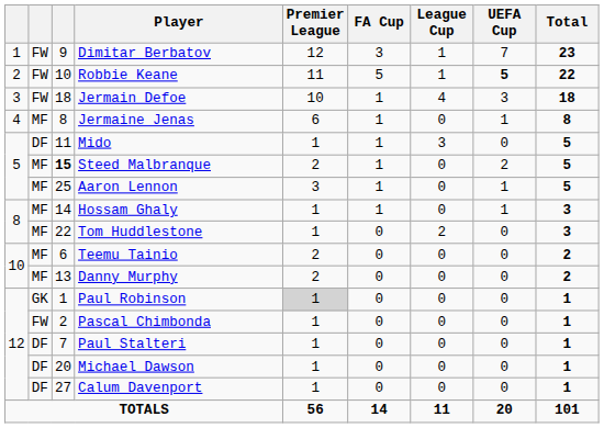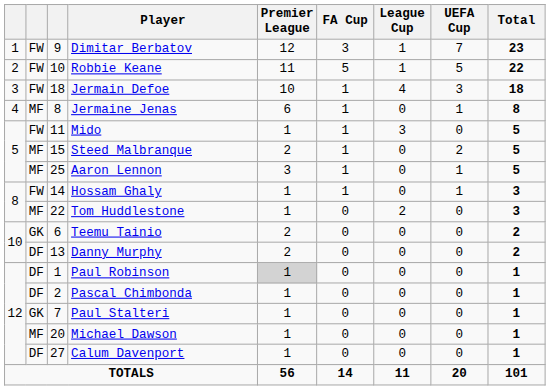 <table class="wikitable sortable" style="font-size: 95%; text-align: center;">
 <tr>
 <th width=10></th>
 <th width=10></th>
 <th width=10></th>
 <th width=180>Player</th>
 <th width=50>Premier League</th>
 <th width=50>FA Cup</th>
 <th width=50>League Cup</th>
 <th width=50>UEFA Cup</th>
 <th width=50>Total</th>
 </tr>
 <tr>
 <td>1</td>
 <td>FW</td>
 <td>9</td>
 <td align="left"> <a href='#'>Dimitar Berbatov</a></td>
 <td>12</td>
 <td>3</td>
 <td>1</td>
 <td>7</td>
 <td><strong>23</strong></td>
 </tr>
 <tr>
 <td>2</td>
 <td>FW</td>
 <td>10</td>
 <td align="left"> <a href='#'>Robbie Keane</a></td>
 <td>11</td>
 <td>5</td>
 <td>1</td>
-<td><strong>5</strong></td>
+<td>5</td>
 <td><strong>22</strong></td>
 </tr>
 <tr>
 <td>3</td>
 <td>FW</td>
 <td>18</td>
 <td align="left"> <a href='#'>Jermain Defoe</a></td>
 <td>10</td>
 <td>1</td>
 <td>4</td>
 <td>3</td>
 <td><strong>18</strong></td>
 </tr>
 <tr>
 <td>4</td>
 <td>MF</td>
 <td>8</td>
 <td align="left"> <a href='#'>Jermaine Jenas</a></td>
 <td>6</td>
 <td>1</td>
 <td>0</td>
 <td>1</td>
 <td><strong>8</strong></td>
 </tr>
 <tr>
 <td rowspan="3">5</td>
-<td>DF</td>
+<td>FW</td>
 <td>11</td>
 <td align=left> <a href='#'>Mido</a></td>
 <td>1</td>
 <td>1</td>
 <td>3</td>
 <td>0</td>
 <td><strong>5</strong></td>
 </tr>
 <tr>
 <td>MF</td>
-<td><strong>15</strong></td>
+<td>15</td>
 <td align=left> <a href='#'>Steed Malbranque</a></td>
 <td>2</td>
 <td>1</td>
 <td>0</td>
 <td>2</td>
 <td><strong>5</strong></td>
 </tr>
 <tr>
 <td>MF</td>
 <td>25</td>
 <td align=left> <a href='#'>Aaron Lennon</a></td>
 <td>3</td>
 <td>1</td>
 <td>0</td>
 <td>1</td>
 <td><strong>5</strong></td>
 </tr>
 <tr>
 <td rowspan="2">8</td>
-<td>MF</td>
+<td>FW</td>
 <td>14</td>
 <td align="left"> <a href='#'>Hossam Ghaly</a></td>
 <td>1</td>
 <td>1</td>
 <td>0</td>
 <td>1</td>
 <td><strong>3</strong></td>
 </tr>
 <tr>
 <td>MF</td>
 <td>22</td>
 <td align="left"> <a href='#'>Tom Huddlestone</a></td>
 <td>1</td>
 <td>0</td>
 <td>2</td>
 <td>0</td>
 <td><strong>3</strong></td>
 </tr>
 <tr>
 <td rowspan="2">10</td>
-<td>MF</td>
+<td>GK</td>
 <td>6</td>
 <td align="left"> <a href='#'>Teemu Tainio</a></td>
 <td>2</td>
 <td>0</td>
 <td>0</td>
 <td>0</td>
 <td><strong>2</strong></td>
 </tr>
 <tr>
-<td>MF</td>
+<td>DF</td>
 <td>13</td>
 <td align="left"> <a href='#'>Danny Murphy</a></td>
 <td>2</td>
 <td>0</td>
 <td>0</td>
 <td>0</td>
 <td><strong>2</strong></td>
 </tr>
 <tr>
 <td rowspan="5">12</td>
-<td>GK</td>
+<td>DF</td>
 <td>1</td>
 <td align="left"> <a href='#'>Paul Robinson</a></td>
 <td style="background: lightgrey;">1</td>
 <td>0</td>
 <td>0</td>
 <td>0</td>
 <td><strong>1</strong></td>
 </tr>
 <tr>
-<td>FW</td>
+<td>DF</td>
 <td>2</td>
 <td align="left"> <a href='#'>Pascal Chimbonda</a></td>
 <td>1</td>
 <td>0</td>
 <td>0</td>
 <td>0</td>
 <td><strong>1</strong></td>
 </tr>
 <tr>
-<td>DF</td>
+<td>GK</td>
 <td>7</td>
 <td align="left"> <a href='#'>Paul Stalteri</a></td>
 <td>1</td>
 <td>0</td>
 <td>0</td>
 <td>0</td>
 <td><strong>1</strong></td>
 </tr>
 <tr>
-<td>DF</td>
+<td>MF</td>
 <td>20</td>
 <td align="left"> <a href='#'>Michael Dawson</a></td>
 <td>1</td>
 <td>0</td>
 <td>0</td>
 <td>0</td>
 <td><strong>1</strong></td>
 </tr>
 <tr>
 <td>DF</td>
 <td>27</td>
 <td align="left"> <a href='#'>Calum Davenport</a></td>
 <td>1</td>
 <td>0</td>
 <td>0</td>
 <td>0</td>
 <td><strong>1</strong></td>
 </tr>
 <tr>
 <td colspan="4"><strong>TOTALS</strong></td>
 <td><strong>56</strong></td>
 <td><strong>14</strong></td>
 <td><strong>11</strong></td>
 <td><strong>20</strong></td>
 <td><strong>101</strong></td>
 </tr>
 </table>
